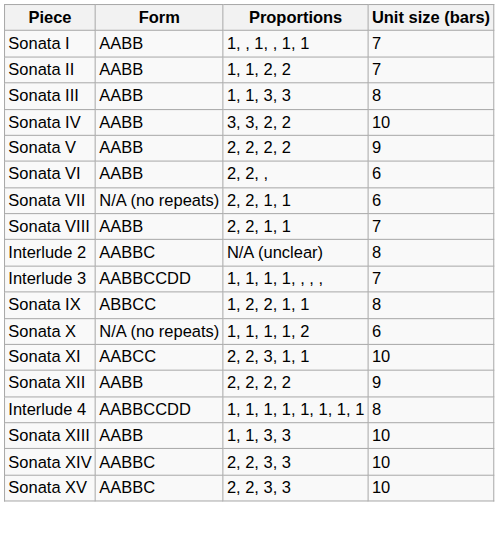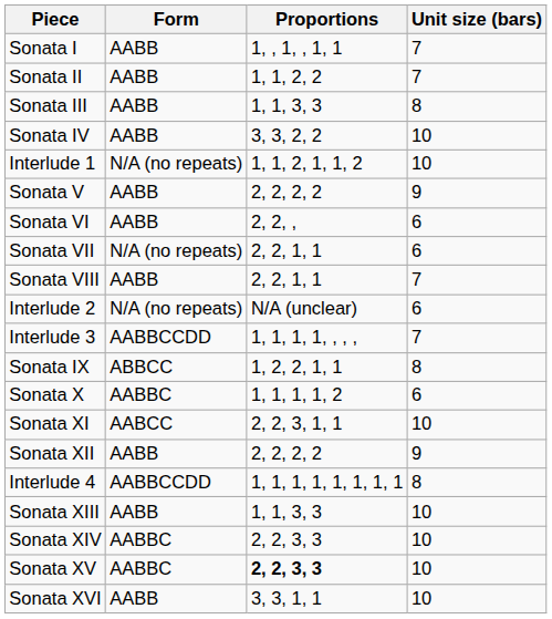 <table class="wikitable" >
 <tr>
 <th>Piece</th>
 <th>Form</th>
 <th>Proportions</th>
 <th>Unit size (bars)</th>
 </tr>
 <tr>
 <td>Sonata I</td>
 <td>AABB</td>
 <td>1, , 1, , 1, 1</td>
 <td>7</td>
 </tr>
 <tr>
 <td>Sonata II</td>
 <td>AABB</td>
 <td>1, 1, 2, 2</td>
 <td>7</td>
 </tr>
 <tr>
 <td>Sonata III</td>
 <td>AABB</td>
 <td>1, 1, 3, 3</td>
 <td>8</td>
 </tr>
 <tr>
 <td>Sonata IV</td>
 <td>AABB</td>
 <td>3, 3, 2, 2</td>
 <td>10</td>
 </tr>
 <tr>
+<td>Interlude 1</td>
+<td>N/A (no repeats)</td>
+<td>1, 1, 2, 1, 1, 2</td>
+<td>10</td>
+</tr>
+<tr>
 <td>Sonata V</td>
 <td>AABB</td>
 <td>2, 2, 2, 2</td>
 <td>9</td>
 </tr>
 <tr>
 <td>Sonata VI</td>
 <td>AABB</td>
 <td>2, 2, , </td>
 <td>6</td>
 </tr>
 <tr>
 <td>Sonata VII</td>
 <td>N/A (no repeats)</td>
 <td>2, 2, 1, 1</td>
 <td>6</td>
 </tr>
 <tr>
 <td>Sonata VIII</td>
 <td>AABB</td>
 <td>2, 2, 1, 1</td>
 <td>7</td>
 </tr>
 <tr>
 <td>Interlude 2</td>
-<td>AABBC</td>
+<td>N/A (no repeats)</td>
 <td>N/A (unclear)</td>
-<td>8</td>
+<td>6</td>
 </tr>
 <tr>
 <td>Interlude 3</td>
 <td>AABBCCDD</td>
 <td>1, 1, 1, 1, , , , </td>
 <td>7</td>
 </tr>
 <tr>
 <td>Sonata IX</td>
 <td>ABBCC</td>
 <td>1, 2, 2, 1, 1</td>
 <td>8</td>
 </tr>
 <tr>
 <td>Sonata X</td>
-<td>N/A (no repeats)</td>
+<td>AABBC</td>
 <td>1, 1, 1, 1, 2</td>
 <td>6</td>
 </tr>
 <tr>
 <td>Sonata XI</td>
 <td>AABCC</td>
 <td>2, 2, 3, 1, 1</td>
 <td>10</td>
 </tr>
 <tr>
 <td>Sonata XII</td>
 <td>AABB</td>
 <td>2, 2, 2, 2</td>
 <td>9</td>
 </tr>
 <tr>
 <td>Interlude 4</td>
 <td>AABBCCDD</td>
 <td>1, 1, 1, 1, 1, 1, 1, 1</td>
 <td>8</td>
 </tr>
 <tr>
 <td>Sonata XIII</td>
 <td>AABB</td>
 <td>1, 1, 3, 3</td>
 <td>10</td>
 </tr>
 <tr>
 <td>Sonata XIV</td>
 <td>AABBC</td>
 <td>2, 2, 3, 3</td>
 <td>10</td>
 </tr>
 <tr>
 <td>Sonata XV</td>
 <td>AABBC</td>
-<td>2, 2, 3, 3</td>
+<td><strong>2, 2, 3, 3</strong></td>
+<td>10</td>
+</tr>
+<tr>
+<td>Sonata XVI</td>
+<td>AABB</td>
+<td>3, 3, 1, 1</td>
 <td>10</td>
 </tr>
 </table>
